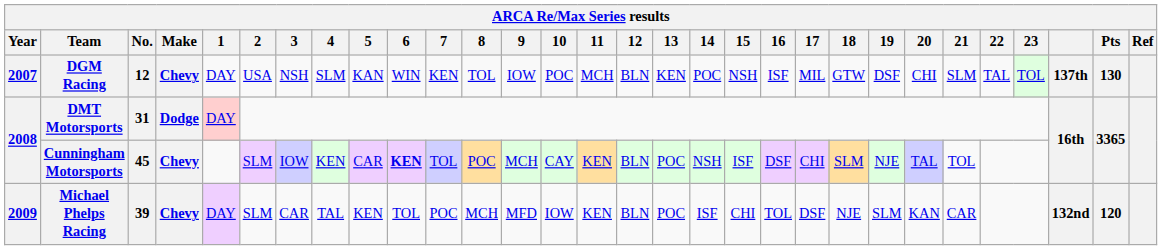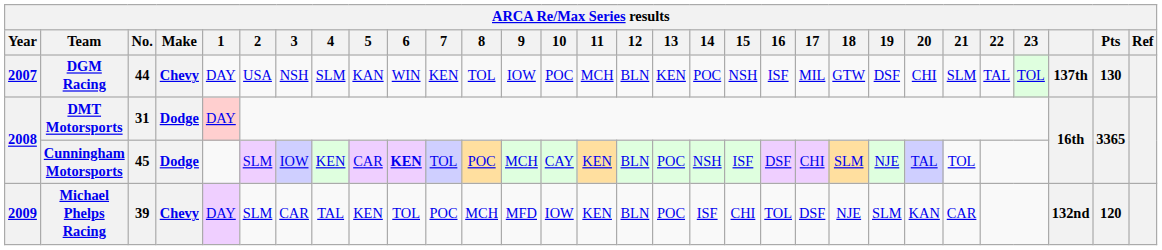 <table class="wikitable" style="text-align:center; font-size:75%">
 <tr>
 <th colspan=48><a href='#'>ARCA Re/Max Series</a> results</th>
 </tr>
 <tr>
 <th>Year</th>
 <th>Team</th>
 <th>No.</th>
 <th>Make</th>
 <th>1</th>
 <th>2</th>
 <th>3</th>
 <th>4</th>
 <th>5</th>
 <th>6</th>
 <th>7</th>
 <th>8</th>
 <th>9</th>
 <th>10</th>
 <th>11</th>
 <th>12</th>
 <th>13</th>
 <th>14</th>
 <th>15</th>
 <th>16</th>
 <th>17</th>
 <th>18</th>
 <th>19</th>
 <th>20</th>
 <th>21</th>
 <th>22</th>
 <th>23</th>
 <th></th>
 <th>Pts</th>
 <th>Ref</th>
 </tr>
 <tr>
 <th><a href='#'>2007</a></th>
 <th><a href='#'>DGM Racing</a></th>
-<th>12</th>
+<th>44</th>
 <th><a href='#'>Chevy</a></th>
 <td><a href='#'>DAY</a></td>
 <td><a href='#'>USA</a></td>
 <td><a href='#'>NSH</a></td>
 <td><a href='#'>SLM</a></td>
 <td><a href='#'>KAN</a></td>
 <td><a href='#'>WIN</a></td>
 <td><a href='#'>KEN</a></td>
 <td><a href='#'>TOL</a></td>
 <td><a href='#'>IOW</a></td>
 <td><a href='#'>POC</a></td>
 <td><a href='#'>MCH</a></td>
 <td><a href='#'>BLN</a></td>
 <td><a href='#'>KEN</a></td>
 <td><a href='#'>POC</a></td>
 <td><a href='#'>NSH</a></td>
 <td><a href='#'>ISF</a></td>
 <td><a href='#'>MIL</a></td>
 <td><a href='#'>GTW</a></td>
 <td><a href='#'>DSF</a></td>
 <td><a href='#'>CHI</a></td>
 <td><a href='#'>SLM</a></td>
 <td><a href='#'>TAL</a></td>
 <td style="background:#DFFFDF;"><a href='#'>TOL</a><br></td>
 <th>137th</th>
 <th>130</th>
 <th></th>
 </tr>
 <tr>
 <th rowspan=2><a href='#'>2008</a></th>
 <th><a href='#'>DMT Motorsports</a></th>
 <th>31</th>
 <th><a href='#'>Dodge</a></th>
 <td style="background:#FFCFCF;"><a href='#'>DAY</a><br></td>
 <td colspan=22></td>
 <th rowspan=2>16th</th>
 <th rowspan=2>3365</th>
 <th rowspan=2></th>
 </tr>
 <tr>
 <th><a href='#'>Cunningham Motorsports</a></th>
 <th>45</th>
-<th><a href='#'>Chevy</a></th>
+<th><a href='#'>Dodge</a></th>
 <td></td>
 <td style="background:#EFCFFF;"><a href='#'>SLM</a><br></td>
 <td style="background:#CFCFFF;"><a href='#'>IOW</a><br></td>
 <td style="background:#DFFFDF;"><a href='#'>KEN</a><br></td>
 <td style="background:#EFCFFF;"><a href='#'>CAR</a><br></td>
 <td style="background:#EFCFFF;"><strong><a href='#'>KEN</a><br></strong></td>
 <td style="background:#CFCFFF;"><a href='#'>TOL</a><br></td>
 <td style="background:#FFDF9F;"><a href='#'>POC</a><br></td>
 <td style="background:#DFFFDF;"><a href='#'>MCH</a><br></td>
 <td style="background:#DFFFDF;"><a href='#'>CAY</a><br></td>
 <td style="background:#FFDF9F;"><a href='#'>KEN</a><br></td>
 <td style="background:#DFFFDF;"><a href='#'>BLN</a><br></td>
 <td style="background:#DFFFDF;"><a href='#'>POC</a><br></td>
 <td style="background:#DFFFDF;"><a href='#'>NSH</a><br></td>
 <td style="background:#DFFFDF;"><a href='#'>ISF</a><br></td>
 <td style="background:#EFCFFF;"><a href='#'>DSF</a><br></td>
 <td style="background:#EFCFFF;"><a href='#'>CHI</a><br></td>
 <td style="background:#FFDF9F;"><a href='#'>SLM</a><br></td>
 <td style="background:#DFFFDF;"><a href='#'>NJE</a><br></td>
 <td style="background:#CFCFFF;"><a href='#'>TAL</a><br></td>
 <td><a href='#'>TOL</a></td>
 <td colspan=2></td>
 </tr>
 <tr>
 <th><a href='#'>2009</a></th>
 <th><a href='#'>Michael Phelps Racing</a></th>
 <th>39</th>
 <th><a href='#'>Chevy</a></th>
 <td style="background:#EFCFFF;"><a href='#'>DAY</a><br></td>
 <td><a href='#'>SLM</a></td>
 <td><a href='#'>CAR</a></td>
 <td><a href='#'>TAL</a></td>
 <td><a href='#'>KEN</a></td>
 <td><a href='#'>TOL</a></td>
 <td><a href='#'>POC</a></td>
 <td><a href='#'>MCH</a></td>
 <td><a href='#'>MFD</a></td>
 <td><a href='#'>IOW</a></td>
 <td><a href='#'>KEN</a></td>
 <td><a href='#'>BLN</a></td>
 <td><a href='#'>POC</a></td>
 <td><a href='#'>ISF</a></td>
 <td><a href='#'>CHI</a></td>
 <td><a href='#'>TOL</a></td>
 <td><a href='#'>DSF</a></td>
 <td><a href='#'>NJE</a></td>
 <td><a href='#'>SLM</a></td>
 <td><a href='#'>KAN</a></td>
 <td><a href='#'>CAR</a></td>
 <td colspan=2></td>
 <th>132nd</th>
 <th>120</th>
 <th></th>
 </tr>
 </table>
